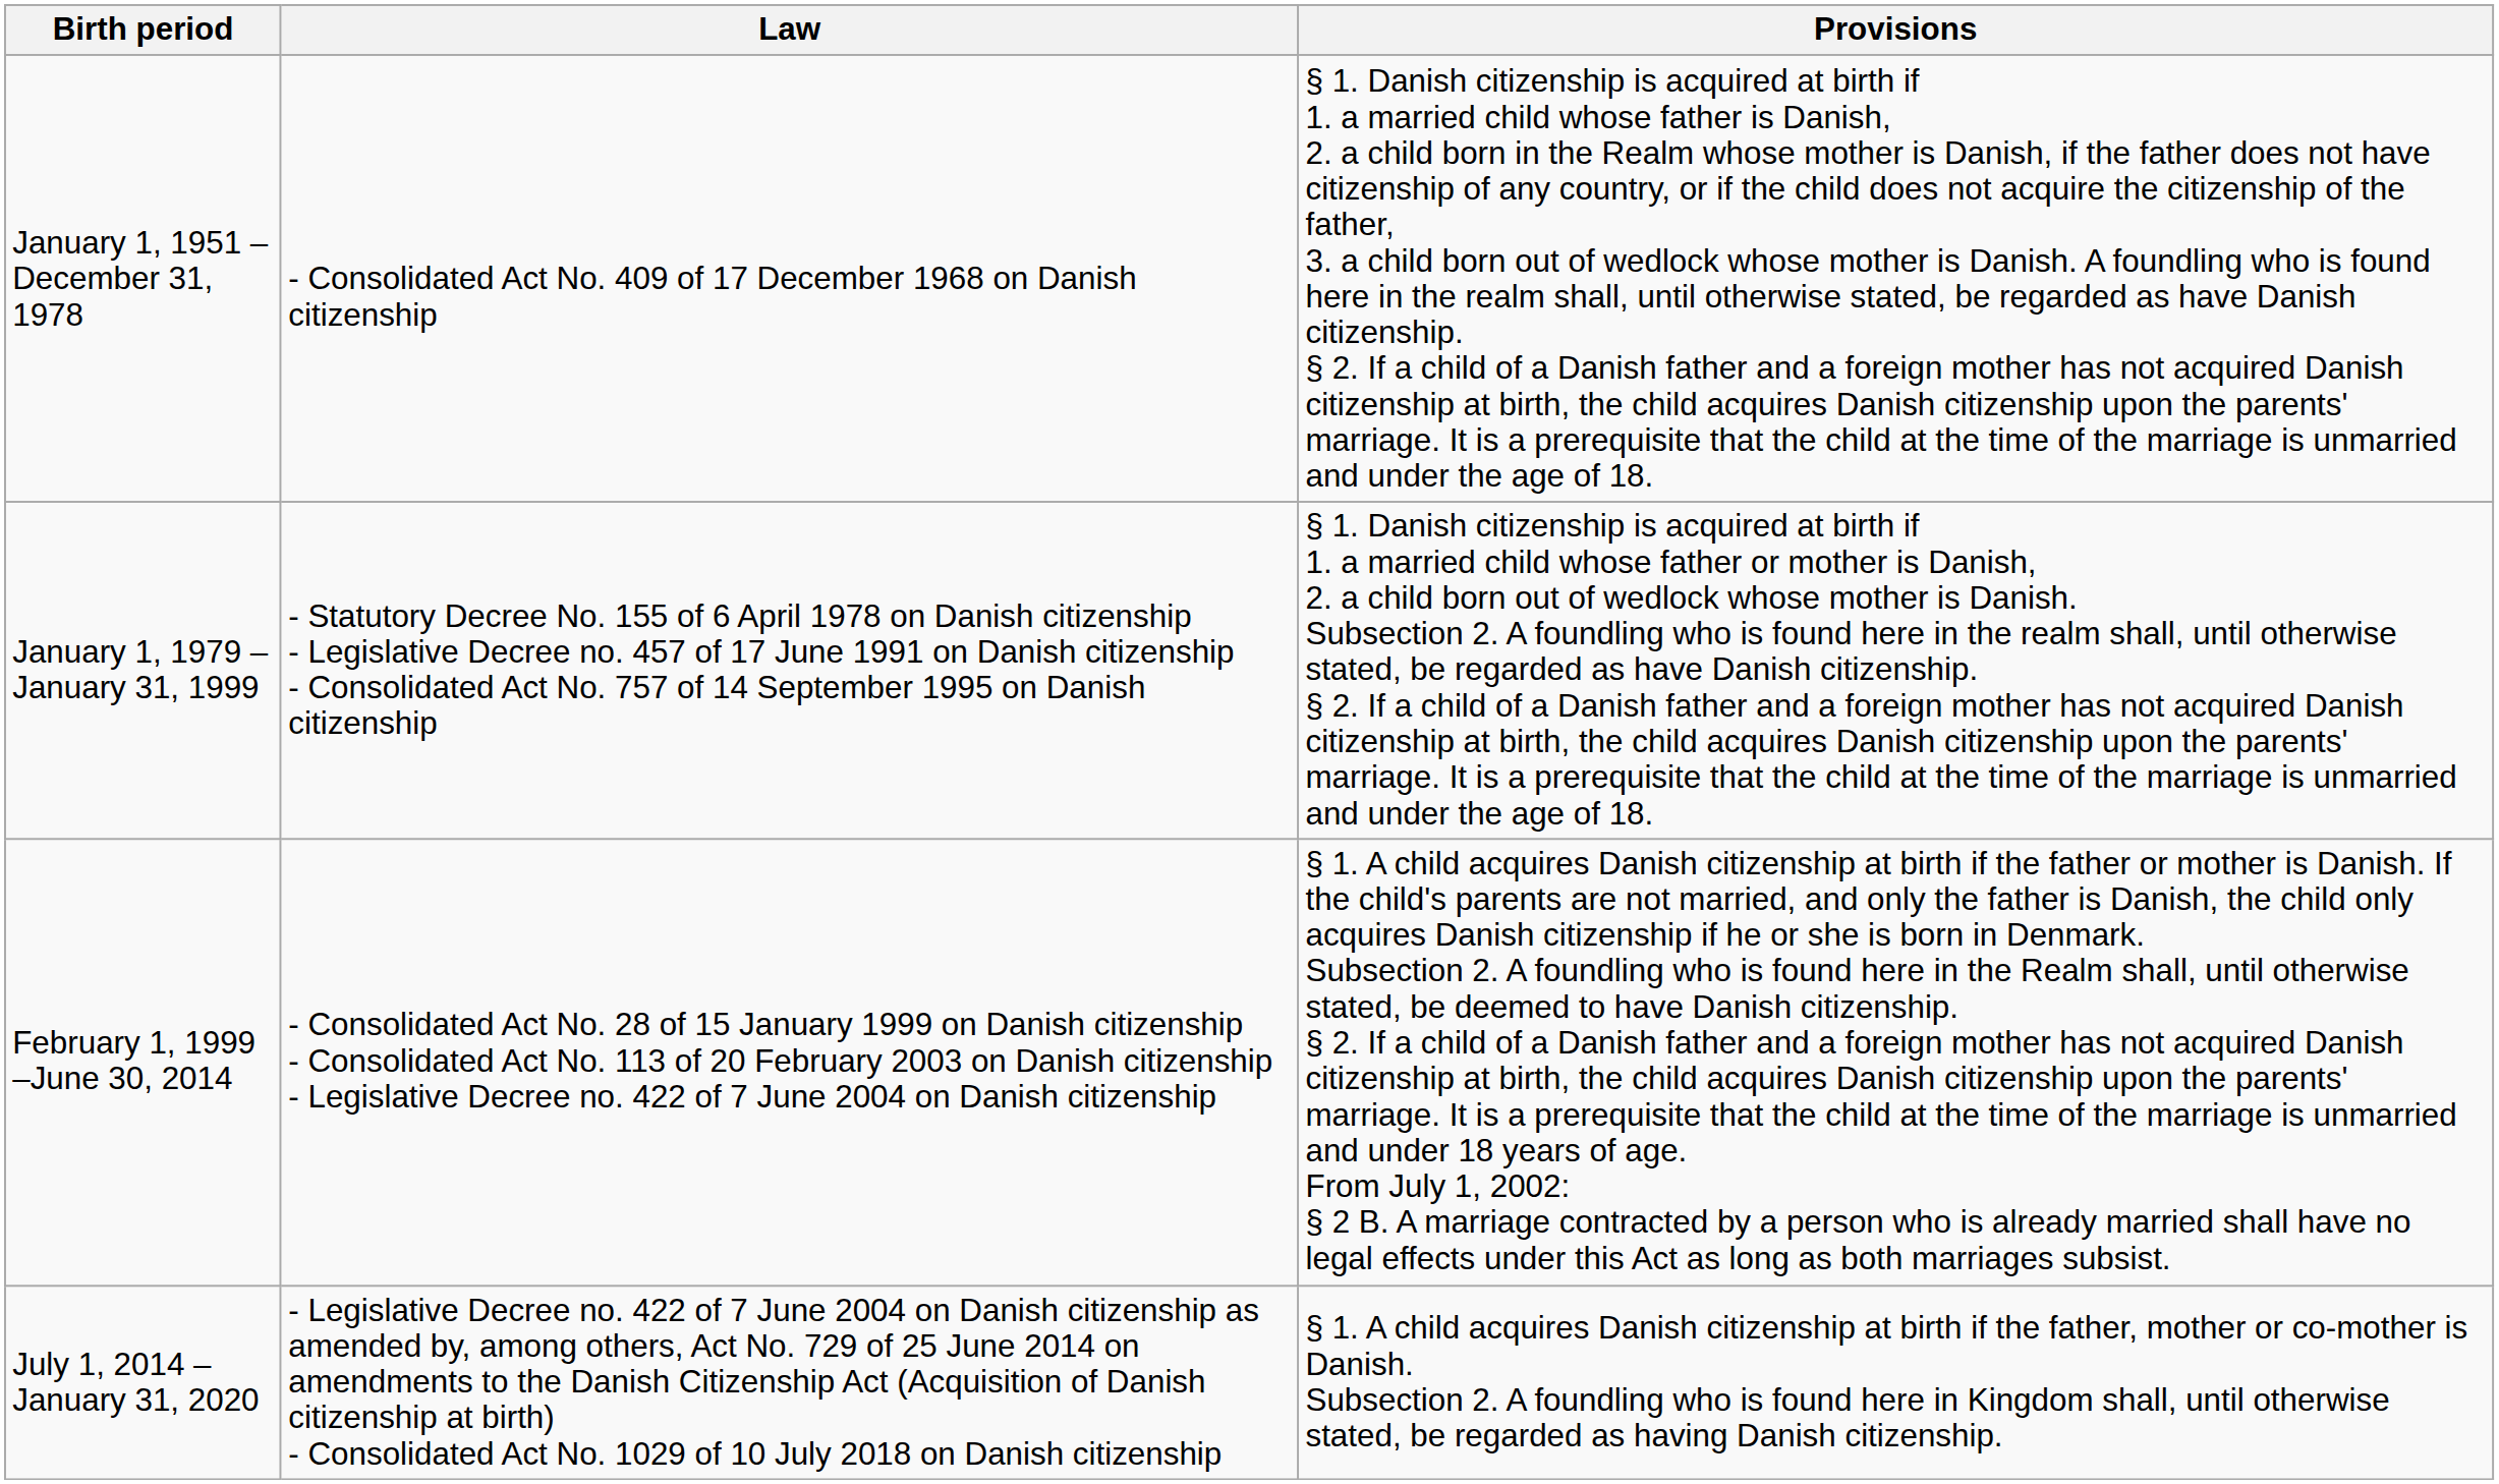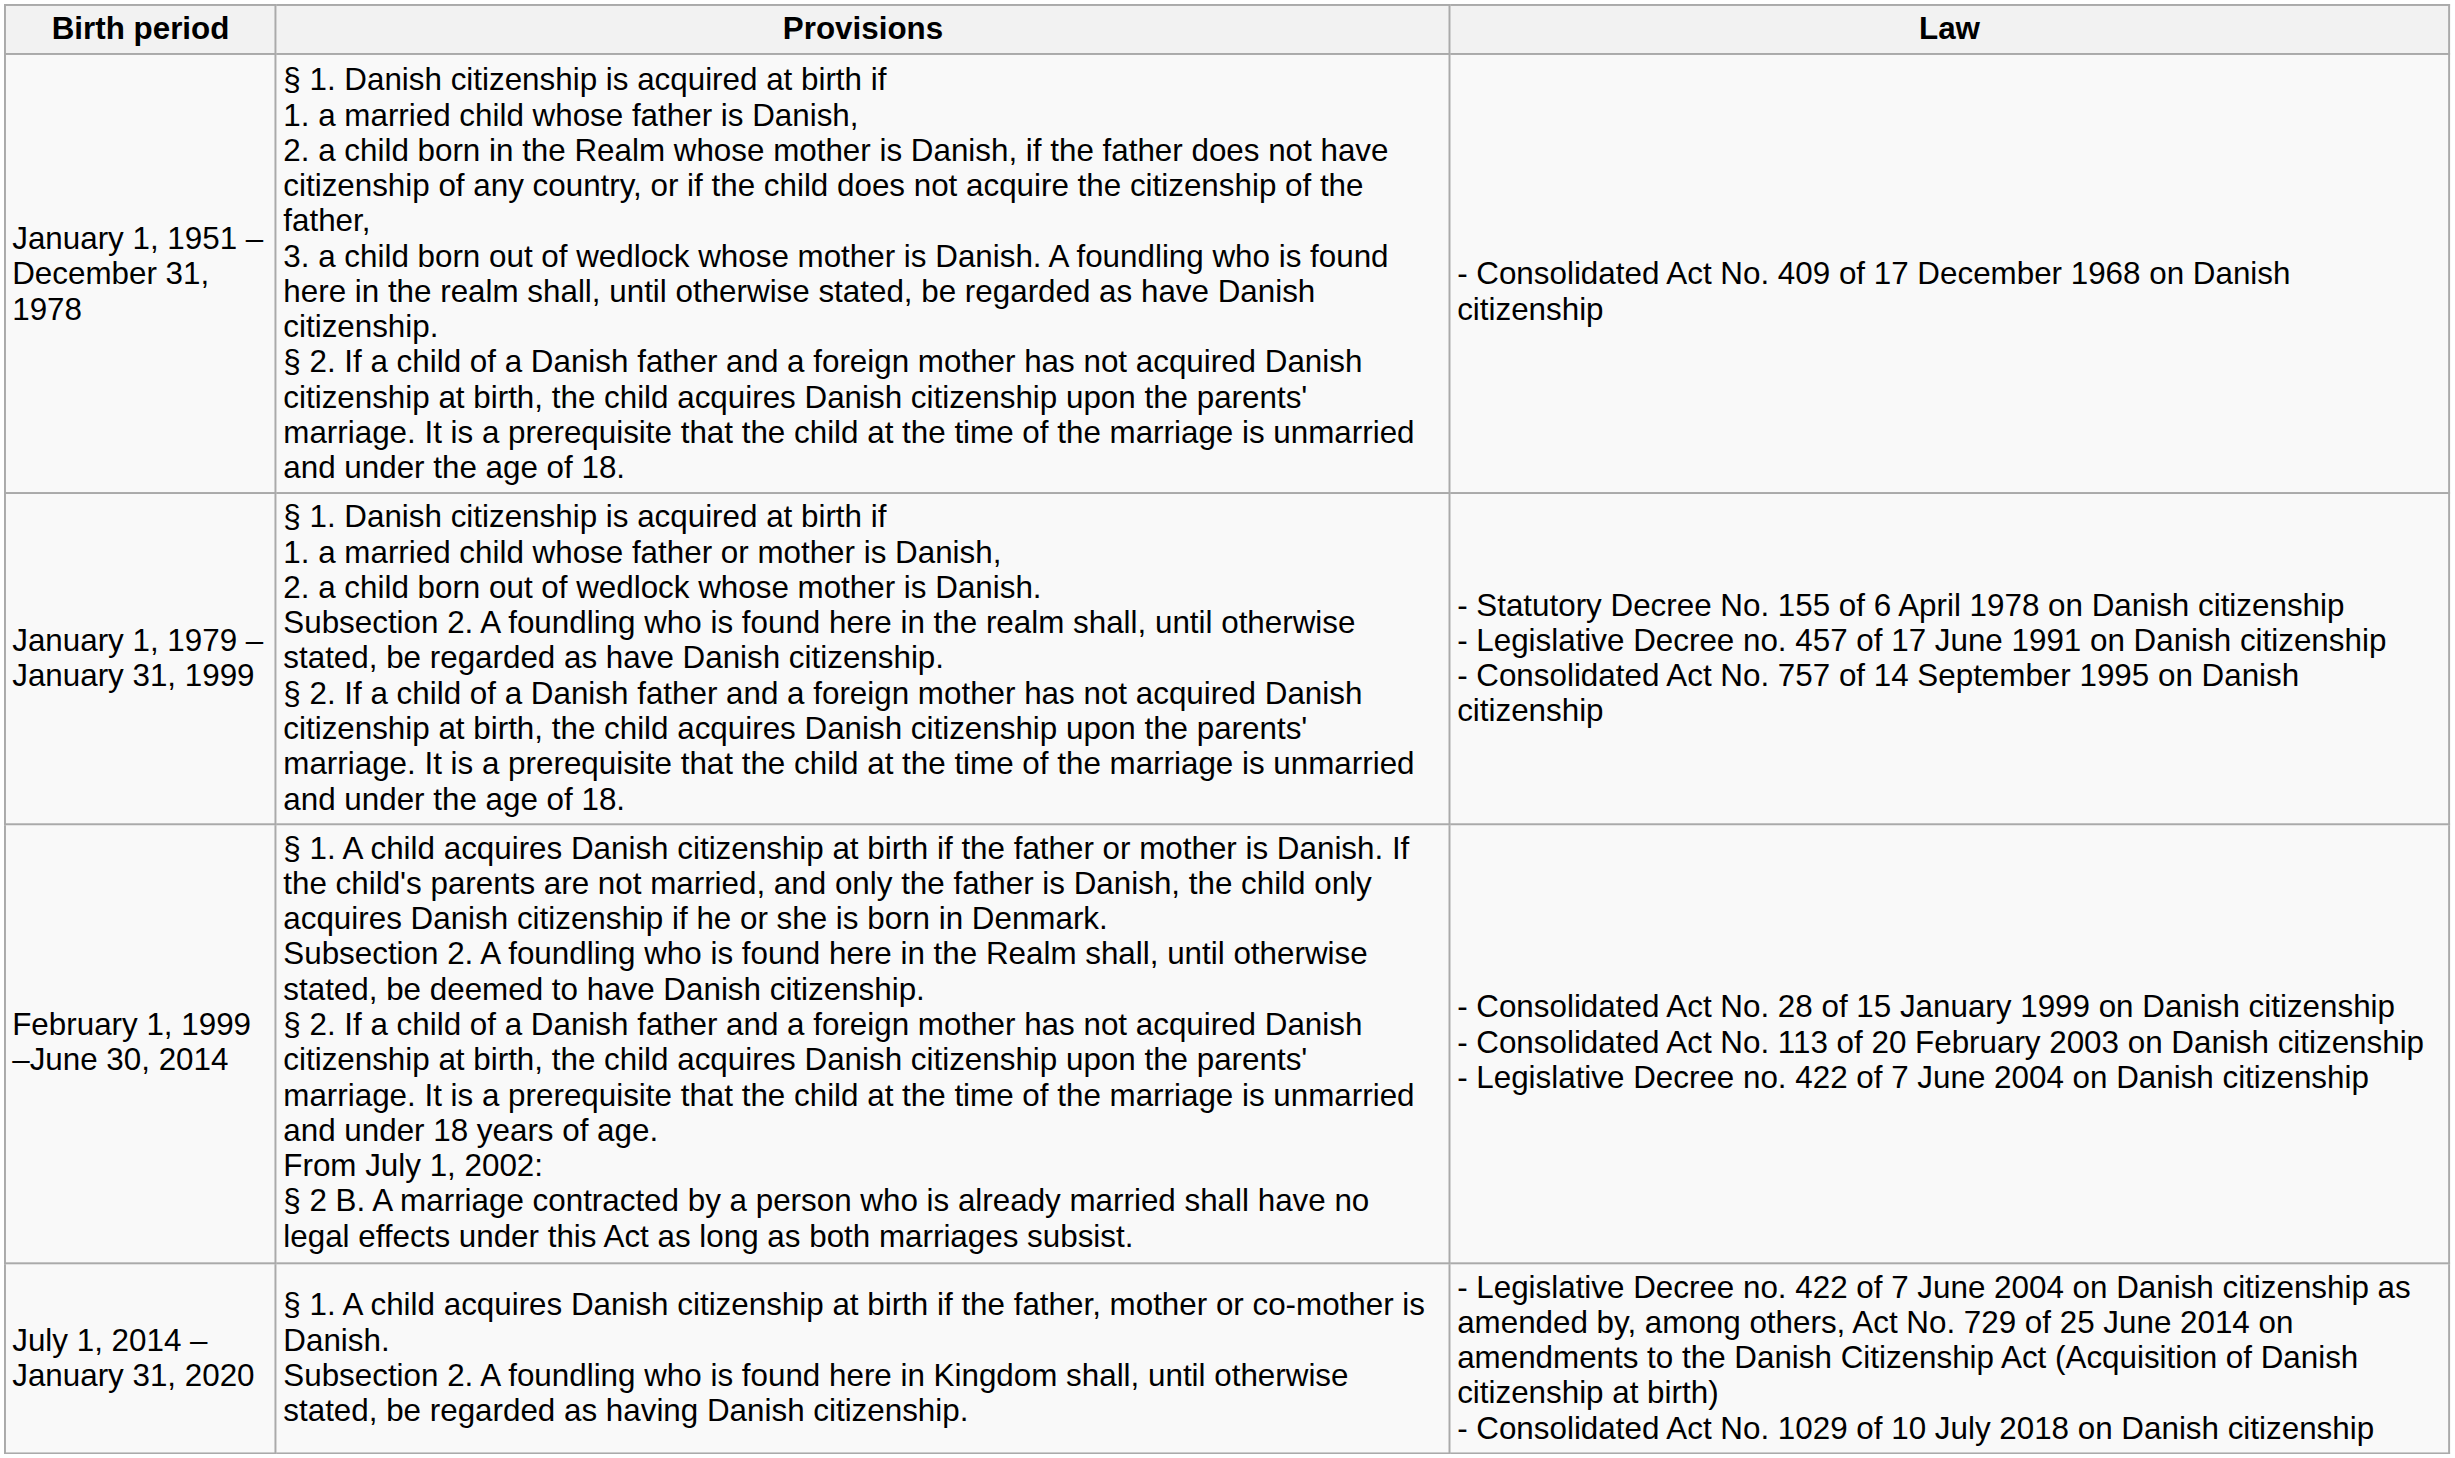 <table class="wikitable">
 <tr>
 <th>Birth period</th>
+<th>Provisions</th>
 <th>Law</th>
-<th>Provisions</th>
 </tr>
 <tr>
 <td>January 1, 1951 – December 31, 1978</td>
+<td>§ 1. Danish citizenship is acquired at birth if<br>1. a married child whose father is Danish,<br>2. a child born in the Realm whose mother is Danish, if the father does not have citizenship of any country, or if the child does not acquire the citizenship of the father,<br>3. a child born out of wedlock whose mother is Danish. A foundling who is found here in the realm shall, until otherwise stated, be regarded as have Danish citizenship.<br>§ 2. If a child of a Danish father and a foreign mother has not acquired Danish citizenship at birth, the child acquires Danish citizenship upon the parents' marriage. It is a prerequisite that the child at the time of the marriage is unmarried and under the age of 18.</td>
 <td><br>- Consolidated Act No. 409 of 17 December 1968 on Danish citizenship</td>
-<td>§ 1. Danish citizenship is acquired at birth if<br>1. a married child whose father is Danish,<br>2. a child born in the Realm whose mother is Danish, if the father does not have citizenship of any country, or if the child does not acquire the citizenship of the father,<br>3. a child born out of wedlock whose mother is Danish. A foundling who is found here in the realm shall, until otherwise stated, be regarded as have Danish citizenship.<br>§ 2. If a child of a Danish father and a foreign mother has not acquired Danish citizenship at birth, the child acquires Danish citizenship upon the parents' marriage. It is a prerequisite that the child at the time of the marriage is unmarried and under the age of 18.</td>
 </tr>
 <tr>
 <td>January 1, 1979 – January 31, 1999</td>
+<td>§ 1. Danish citizenship is acquired at birth if<br>1. a married child whose father or mother is Danish,<br>2. a child born out of wedlock whose mother is Danish.<br>Subsection 2. A foundling who is found here in the realm shall, until otherwise stated, be regarded as have Danish citizenship.<br>§ 2. If a child of a Danish father and a foreign mother has not acquired Danish citizenship at birth, the child acquires Danish citizenship upon the parents' marriage. It is a prerequisite that the child at the time of the marriage is unmarried and under the age of 18.</td>
 <td>- Statutory Decree No. 155 of 6 April 1978 on Danish citizenship<br>- Legislative Decree no. 457 of 17 June 1991 on Danish citizenship<br>- Consolidated Act No. 757 of 14 September 1995 on Danish citizenship</td>
-<td>§ 1. Danish citizenship is acquired at birth if<br>1. a married child whose father or mother is Danish,<br>2. a child born out of wedlock whose mother is Danish.<br>Subsection 2. A foundling who is found here in the realm shall, until otherwise stated, be regarded as have Danish citizenship.<br>§ 2. If a child of a Danish father and a foreign mother has not acquired Danish citizenship at birth, the child acquires Danish citizenship upon the parents' marriage. It is a prerequisite that the child at the time of the marriage is unmarried and under the age of 18.</td>
 </tr>
 <tr>
 <td>February 1, 1999 –June 30, 2014</td>
+<td>§ 1. A child acquires Danish citizenship at birth if the father or mother is Danish. If the child's parents are not married, and only the father is Danish, the child only acquires Danish citizenship if he or she is born in Denmark.<br>Subsection 2. A foundling who is found here in the Realm shall, until otherwise stated, be deemed to have Danish citizenship.<br>§ 2. If a child of a Danish father and a foreign mother has not acquired Danish citizenship at birth, the child acquires Danish citizenship upon the parents' marriage. It is a prerequisite that the child at the time of the marriage is unmarried and under 18 years of age.<br>From July 1, 2002:<br>§ 2 B. A marriage contracted by a person who is already married shall have no legal effects under this Act as long as both marriages subsist.</td>
 <td>- Consolidated Act No. 28 of 15 January 1999 on Danish citizenship<br>- Consolidated Act No. 113 of 20 February 2003 on Danish citizenship<br>- Legislative Decree no. 422 of 7 June 2004 on Danish citizenship</td>
-<td>§ 1. A child acquires Danish citizenship at birth if the father or mother is Danish. If the child's parents are not married, and only the father is Danish, the child only acquires Danish citizenship if he or she is born in Denmark.<br>Subsection 2. A foundling who is found here in the Realm shall, until otherwise stated, be deemed to have Danish citizenship.<br>§ 2. If a child of a Danish father and a foreign mother has not acquired Danish citizenship at birth, the child acquires Danish citizenship upon the parents' marriage. It is a prerequisite that the child at the time of the marriage is unmarried and under 18 years of age.<br>From July 1, 2002:<br>§ 2 B. A marriage contracted by a person who is already married shall have no legal effects under this Act as long as both marriages subsist.</td>
 </tr>
 <tr>
 <td>July 1, 2014 – January 31, 2020</td>
+<td>§ 1. A child acquires Danish citizenship at birth if the father, mother or co-mother is Danish.<br>Subsection 2. A foundling who is found here in Kingdom shall, until otherwise stated, be regarded as having Danish citizenship.</td>
 <td>- Legislative Decree no. 422 of 7 June 2004 on Danish citizenship as amended by, among others, Act No. 729 of 25 June 2014 on amendments to the Danish Citizenship Act (Acquisition of Danish citizenship at birth)<br>- Consolidated Act No. 1029 of 10 July 2018 on Danish citizenship</td>
-<td>§ 1. A child acquires Danish citizenship at birth if the father, mother or co-mother is Danish.<br>Subsection 2. A foundling who is found here in Kingdom shall, until otherwise stated, be regarded as having Danish citizenship.</td>
 </tr>
 </table>
